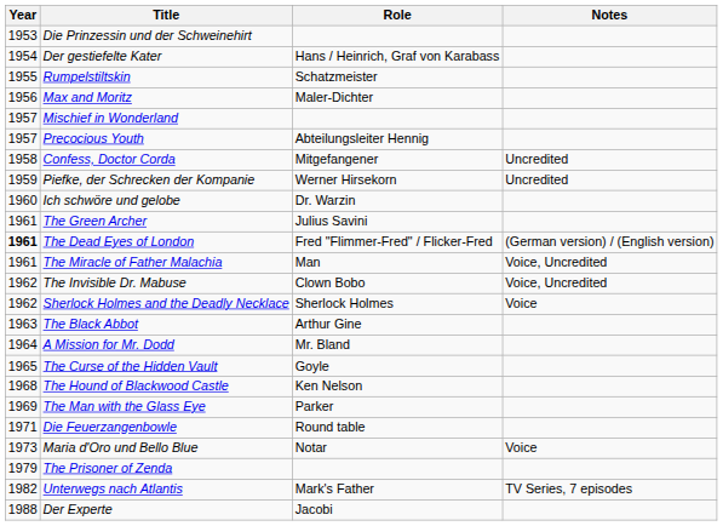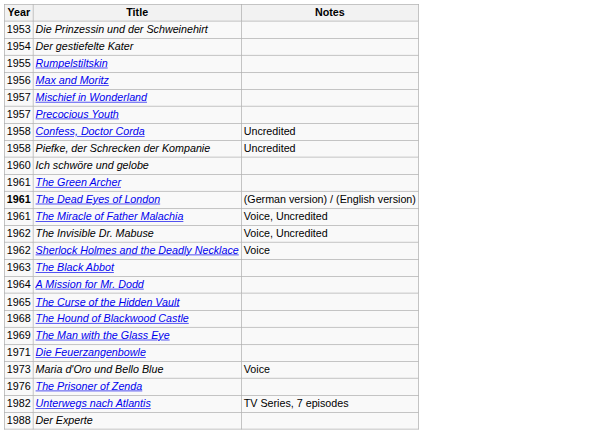 <table class="wikitable">
 <tr>
 <th>Year</th>
 <th>Title</th>
-<th>Role</th>
 <th>Notes</th>
 </tr>
 <tr>
 <td>1953</td>
 <td><em>Die Prinzessin und der Schweinehirt</em></td>
 <td></td>
-<td></td>
 </tr>
 <tr>
 <td>1954</td>
 <td><em>Der gestiefelte Kater</em></td>
-<td>Hans / Heinrich, Graf von Karabass</td>
 <td></td>
 </tr>
 <tr>
 <td>1955</td>
 <td><em><a href='#'>Rumpelstiltskin</a></em></td>
-<td>Schatzmeister</td>
 <td></td>
 </tr>
 <tr>
 <td>1956</td>
 <td><em><a href='#'>Max and Moritz</a></em></td>
-<td>Maler-Dichter</td>
 <td></td>
 </tr>
 <tr>
 <td>1957</td>
 <td><em><a href='#'>Mischief in Wonderland</a></em></td>
 <td></td>
-<td></td>
 </tr>
 <tr>
 <td>1957</td>
 <td><em><a href='#'>Precocious Youth</a></em></td>
-<td>Abteilungsleiter Hennig</td>
 <td></td>
 </tr>
 <tr>
 <td>1958</td>
 <td><em><a href='#'>Confess, Doctor Corda</a></em></td>
-<td>Mitgefangener</td>
 <td>Uncredited</td>
 </tr>
 <tr>
-<td>1959</td>
+<td>1958</td>
 <td><em>Piefke, der Schrecken der Kompanie</em></td>
-<td>Werner Hirsekorn</td>
 <td>Uncredited</td>
 </tr>
 <tr>
 <td>1960</td>
 <td><em>Ich schwöre und gelobe</em></td>
-<td>Dr. Warzin</td>
 <td></td>
 </tr>
 <tr>
 <td>1961</td>
 <td><em><a href='#'>The Green Archer</a></em></td>
-<td>Julius Savini</td>
 <td></td>
 </tr>
 <tr>
 <td><strong>1961</strong></td>
 <td><em><a href='#'>The Dead Eyes of London</a></em></td>
-<td>Fred "Flimmer-Fred" / Flicker-Fred</td>
 <td>(German version) / (English version)</td>
 </tr>
 <tr>
 <td>1961</td>
 <td><em><a href='#'>The Miracle of Father Malachia</a></em></td>
-<td>Man</td>
 <td>Voice, Uncredited</td>
 </tr>
 <tr>
 <td>1962</td>
 <td><em>The Invisible Dr. Mabuse</em></td>
-<td>Clown Bobo</td>
 <td>Voice, Uncredited</td>
 </tr>
 <tr>
 <td>1962</td>
 <td><em><a href='#'>Sherlock Holmes and the Deadly Necklace</a></em></td>
-<td>Sherlock Holmes</td>
 <td>Voice</td>
 </tr>
 <tr>
 <td>1963</td>
 <td><em><a href='#'>The Black Abbot</a></em></td>
-<td>Arthur Gine</td>
 <td></td>
 </tr>
 <tr>
 <td>1964</td>
 <td><em><a href='#'>A Mission for Mr. Dodd</a></em></td>
-<td>Mr. Bland</td>
 <td></td>
 </tr>
 <tr>
 <td>1965</td>
 <td><em><a href='#'>The Curse of the Hidden Vault</a></em></td>
-<td>Goyle</td>
 <td></td>
 </tr>
 <tr>
 <td>1968</td>
 <td><em><a href='#'>The Hound of Blackwood Castle</a></em></td>
-<td>Ken Nelson</td>
 <td></td>
 </tr>
 <tr>
 <td>1969</td>
 <td><em><a href='#'>The Man with the Glass Eye</a></em></td>
-<td>Parker</td>
 <td></td>
 </tr>
 <tr>
 <td>1971</td>
 <td><em><a href='#'>Die Feuerzangenbowle</a></em></td>
-<td>Round table</td>
 <td></td>
 </tr>
 <tr>
 <td>1973</td>
 <td><em>Maria d'Oro und Bello Blue</em></td>
-<td>Notar</td>
 <td>Voice</td>
 </tr>
 <tr>
-<td>1979</td>
+<td>1976</td>
 <td><em><a href='#'>The Prisoner of Zenda</a></em></td>
-<td></td>
 <td></td>
 </tr>
 <tr>
 <td>1982</td>
 <td><em><a href='#'>Unterwegs nach Atlantis</a></em></td>
-<td>Mark's Father</td>
 <td>TV Series, 7 episodes</td>
 </tr>
 <tr>
 <td>1988</td>
 <td><em>Der Experte</em></td>
-<td>Jacobi</td>
 <td></td>
 </tr>
 </table>
